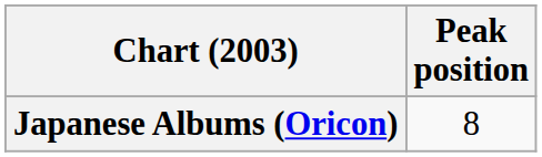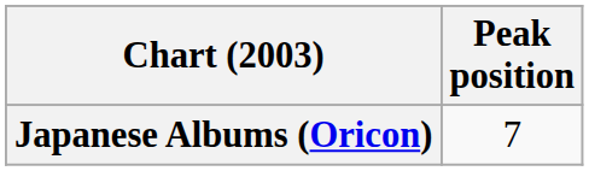 <table class="wikitable plainrowheaders" style="text-align:center">
 <tr>
 <th scope="col">Chart (2003)</th>
 <th scope="col">Peak<br>position</th>
 </tr>
 <tr>
 <th scope="row">Japanese Albums (<a href='#'>Oricon</a>)</th>
-<td>8</td>
+<td>7</td>
 </tr>
 </table>
